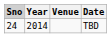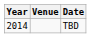 <table class="wikitable sortable">
 <tr>
-<th style="background:#cfcfcf; text-align:center;">Sno</th>
 <th>Year</th>
 <th>Venue</th>
 <th>Date</th>
 </tr>
 <tr>
-<td>24</td>
 <td>2014</td>
 <td></td>
 <td>TBD</td>
 </tr>
 </table>
